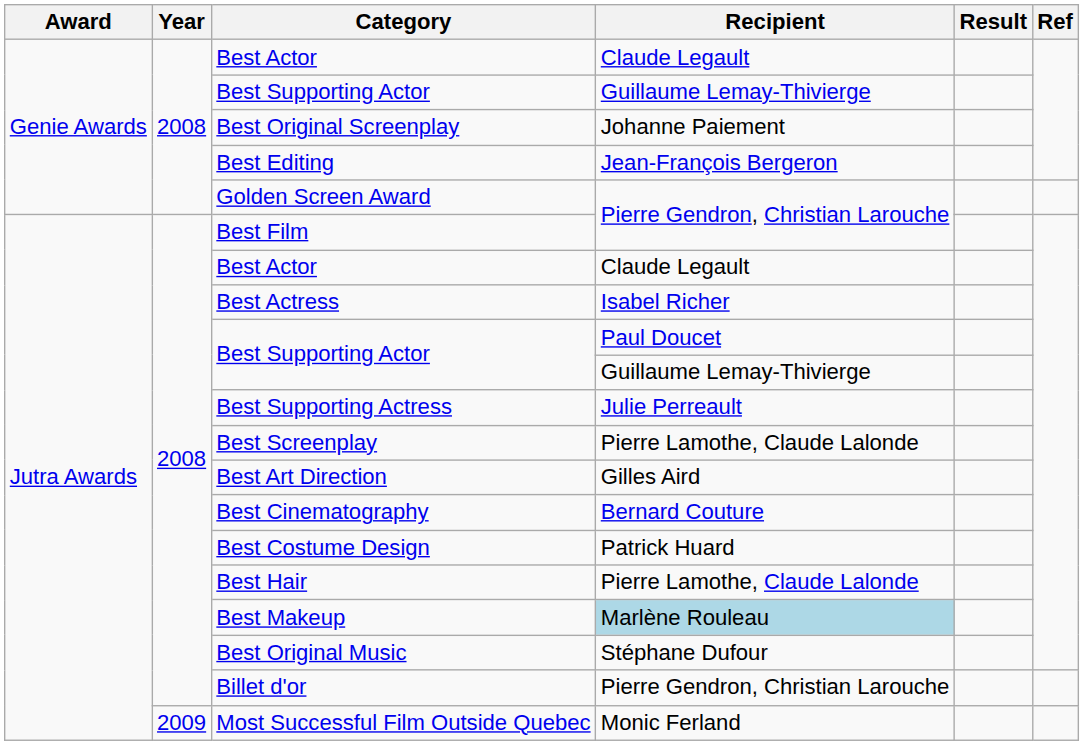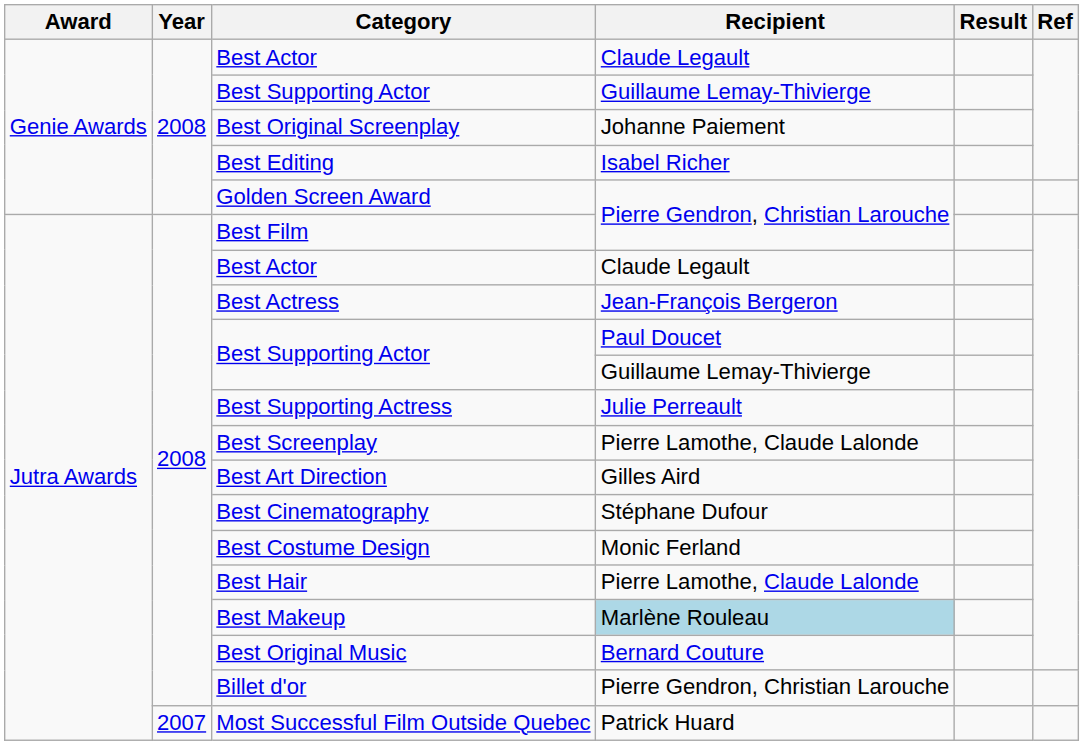 <table class="wikitable">
 <tr>
 <th>Award</th>
 <th>Year</th>
 <th>Category</th>
 <th>Recipient</th>
 <th>Result</th>
 <th>Ref</th>
 </tr>
 <tr>
 <td rowspan=5><a href='#'>Genie Awards</a></td>
 <td rowspan=5><a href='#'>2008</a></td>
 <td><a href='#'>Best Actor</a></td>
 <td><a href='#'>Claude Legault</a></td>
 <td></td>
 <td rowspan=4></td>
 </tr>
 <tr>
 <td><a href='#'>Best Supporting Actor</a></td>
 <td><a href='#'>Guillaume Lemay-Thivierge</a></td>
 <td></td>
 </tr>
 <tr>
 <td><a href='#'>Best Original Screenplay</a></td>
 <td>Johanne Paiement</td>
 <td></td>
 </tr>
 <tr>
 <td><a href='#'>Best Editing</a></td>
-<td><a href='#'>Jean-François Bergeron</a></td>
+<td><a href='#'>Isabel Richer</a></td>
 <td></td>
 </tr>
 <tr>
 <td><a href='#'>Golden Screen Award</a></td>
 <td rowspan=2><a href='#'>Pierre Gendron</a>, <a href='#'>Christian Larouche</a></td>
 <td></td>
 <td></td>
 </tr>
 <tr>
 <td rowspan=15><a href='#'>Jutra Awards</a></td>
 <td rowspan=14><a href='#'>2008</a></td>
 <td><a href='#'>Best Film</a></td>
 <td></td>
 <td rowspan=13></td>
 </tr>
 <tr>
 <td><a href='#'>Best Actor</a></td>
 <td>Claude Legault</td>
 <td></td>
 </tr>
 <tr>
 <td><a href='#'>Best Actress</a></td>
-<td><a href='#'>Isabel Richer</a></td>
+<td><a href='#'>Jean-François Bergeron</a></td>
 <td></td>
 </tr>
 <tr>
 <td rowspan=2><a href='#'>Best Supporting Actor</a></td>
 <td><a href='#'>Paul Doucet</a></td>
 <td></td>
 </tr>
 <tr>
 <td>Guillaume Lemay-Thivierge</td>
 <td></td>
 </tr>
 <tr>
 <td><a href='#'>Best Supporting Actress</a></td>
 <td><a href='#'>Julie Perreault</a></td>
 <td></td>
 </tr>
 <tr>
 <td><a href='#'>Best Screenplay</a></td>
 <td>Pierre Lamothe, Claude Lalonde</td>
 <td></td>
 </tr>
 <tr>
 <td><a href='#'>Best Art Direction</a></td>
 <td>Gilles Aird</td>
 <td></td>
 </tr>
 <tr>
 <td><a href='#'>Best Cinematography</a></td>
-<td><a href='#'>Bernard Couture</a></td>
+<td>Stéphane Dufour</td>
 <td></td>
 </tr>
 <tr>
 <td><a href='#'>Best Costume Design</a></td>
-<td>Patrick Huard</td>
+<td>Monic Ferland</td>
 <td></td>
 </tr>
 <tr>
 <td><a href='#'>Best Hair</a></td>
 <td>Pierre Lamothe, <a href='#'>Claude Lalonde</a></td>
 <td></td>
 </tr>
 <tr>
 <td><a href='#'>Best Makeup</a></td>
 <td style="background: lightblue;">Marlène Rouleau</td>
 <td></td>
 </tr>
 <tr>
 <td><a href='#'>Best Original Music</a></td>
-<td>Stéphane Dufour</td>
+<td><a href='#'>Bernard Couture</a></td>
 <td></td>
 </tr>
 <tr>
 <td><a href='#'>Billet d'or</a></td>
 <td>Pierre Gendron, Christian Larouche</td>
 <td></td>
 <td></td>
 </tr>
 <tr>
-<td><a href='#'>2009</a></td>
+<td><a href='#'>2007</a></td>
 <td><a href='#'>Most Successful Film Outside Quebec</a></td>
-<td>Monic Ferland</td>
+<td>Patrick Huard</td>
 <td></td>
 <td></td>
 </tr>
 </table>
